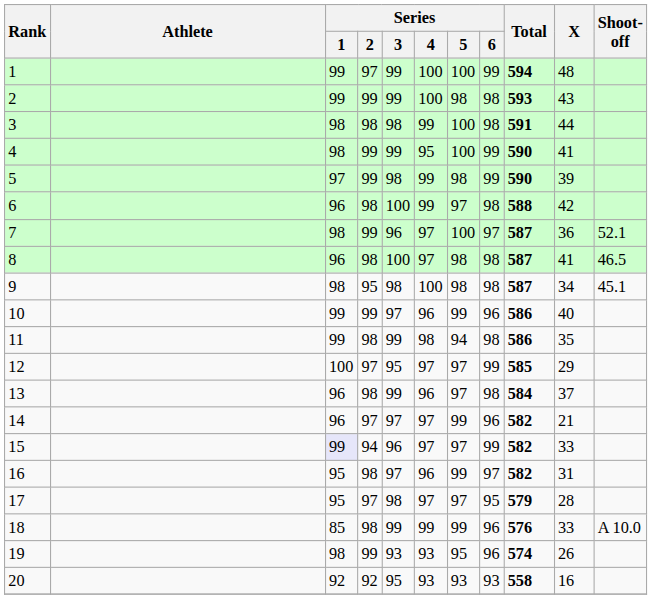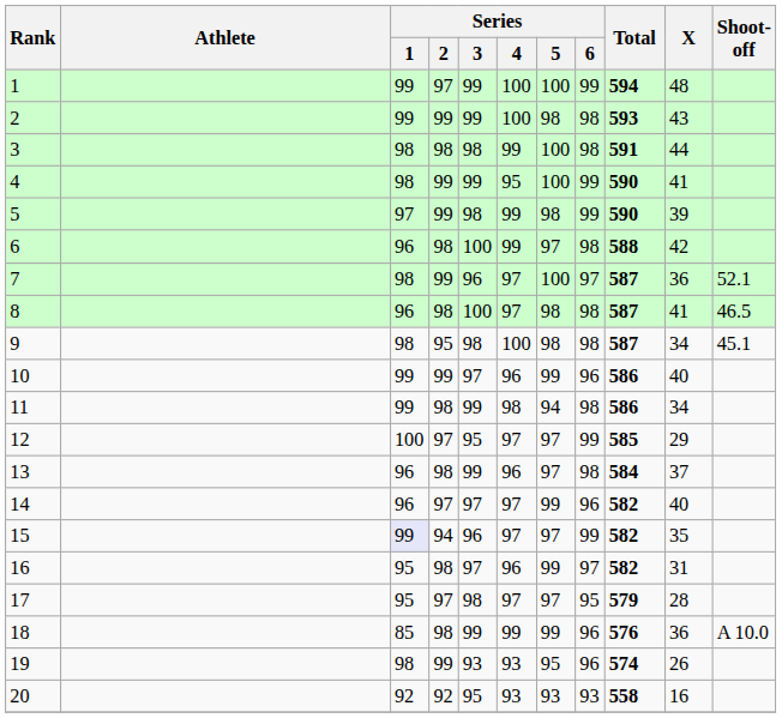 <table class="wikitable" style="font-size:95%" style="width:35em;" style="text-align:center">
 <tr>
 <th rowspan=2>Rank</th>
 <th rowspan=2 width=250>Athlete</th>
 <th colspan=6 width=160>Series</th>
 <th rowspan=2 width=40>Total</th>
 <th rowspan=2 width=30>X</th>
 <th rowspan=2 width=40>Shoot-off</th>
 </tr>
 <tr>
 <th>1</th>
 <th>2</th>
 <th>3</th>
 <th>4</th>
 <th>5</th>
 <th>6</th>
 </tr>
 <tr bgcolor=ccffcc>
 <td>1</td>
 <td align=left></td>
 <td>99</td>
 <td>97</td>
 <td>99</td>
 <td>100</td>
 <td>100</td>
 <td>99</td>
 <td><strong>594</strong></td>
 <td>48</td>
 <td></td>
 </tr>
 <tr bgcolor=ccffcc>
 <td>2</td>
 <td align=left></td>
 <td>99</td>
 <td>99</td>
 <td>99</td>
 <td>100</td>
 <td>98</td>
 <td>98</td>
 <td><strong>593</strong></td>
 <td>43</td>
 <td></td>
 </tr>
 <tr bgcolor=ccffcc>
 <td>3</td>
 <td align=left></td>
 <td>98</td>
 <td>98</td>
 <td>98</td>
 <td>99</td>
 <td>100</td>
 <td>98</td>
 <td><strong>591</strong></td>
 <td>44</td>
 <td></td>
 </tr>
 <tr bgcolor=ccffcc>
 <td>4</td>
 <td align=left></td>
 <td>98</td>
 <td>99</td>
 <td>99</td>
 <td>95</td>
 <td>100</td>
 <td>99</td>
 <td><strong>590</strong></td>
 <td>41</td>
 <td></td>
 </tr>
 <tr bgcolor=ccffcc>
 <td>5</td>
 <td align=left></td>
 <td>97</td>
 <td>99</td>
 <td>98</td>
 <td>99</td>
 <td>98</td>
 <td>99</td>
 <td><strong>590</strong></td>
 <td>39</td>
 <td></td>
 </tr>
 <tr bgcolor=ccffcc>
 <td>6</td>
 <td align=left></td>
 <td>96</td>
 <td>98</td>
 <td>100</td>
 <td>99</td>
 <td>97</td>
 <td>98</td>
 <td><strong>588</strong></td>
 <td>42</td>
 <td></td>
 </tr>
 <tr bgcolor=ccffcc>
 <td>7</td>
 <td align=left></td>
 <td>98</td>
 <td>99</td>
 <td>96</td>
 <td>97</td>
 <td>100</td>
 <td>97</td>
 <td><strong>587</strong></td>
 <td>36</td>
 <td>52.1</td>
 </tr>
 <tr bgcolor=ccffcc>
 <td>8</td>
 <td align=left></td>
 <td>96</td>
 <td>98</td>
 <td>100</td>
 <td>97</td>
 <td>98</td>
 <td>98</td>
 <td><strong>587</strong></td>
 <td>41</td>
 <td>46.5</td>
 </tr>
 <tr>
 <td>9</td>
 <td align=left></td>
 <td>98</td>
 <td>95</td>
 <td>98</td>
 <td>100</td>
 <td>98</td>
 <td>98</td>
 <td><strong>587</strong></td>
 <td>34</td>
 <td>45.1</td>
 </tr>
 <tr>
 <td>10</td>
 <td align=left></td>
 <td>99</td>
 <td>99</td>
 <td>97</td>
 <td>96</td>
 <td>99</td>
 <td>96</td>
 <td><strong>586</strong></td>
 <td>40</td>
 <td></td>
 </tr>
 <tr>
 <td>11</td>
 <td align=left></td>
 <td>99</td>
 <td>98</td>
 <td>99</td>
 <td>98</td>
 <td>94</td>
 <td>98</td>
 <td><strong>586</strong></td>
-<td>35</td>
+<td>34</td>
 <td></td>
 </tr>
 <tr>
 <td>12</td>
 <td align=left></td>
 <td>100</td>
 <td>97</td>
 <td>95</td>
 <td>97</td>
 <td>97</td>
 <td>99</td>
 <td><strong>585</strong></td>
 <td>29</td>
 <td></td>
 </tr>
 <tr>
 <td>13</td>
 <td align=left></td>
 <td>96</td>
 <td>98</td>
 <td>99</td>
 <td>96</td>
 <td>97</td>
 <td>98</td>
 <td><strong>584</strong></td>
 <td>37</td>
 <td></td>
 </tr>
 <tr>
 <td>14</td>
 <td align=left></td>
 <td>96</td>
 <td>97</td>
 <td>97</td>
 <td>97</td>
 <td>99</td>
 <td>96</td>
 <td><strong>582</strong></td>
-<td>21</td>
+<td>40</td>
 <td></td>
 </tr>
 <tr>
 <td>15</td>
 <td align=left></td>
 <td style="background: lavender;">99</td>
 <td>94</td>
 <td>96</td>
 <td>97</td>
 <td>97</td>
 <td>99</td>
 <td><strong>582</strong></td>
-<td>33</td>
+<td>35</td>
 <td></td>
 </tr>
 <tr>
 <td>16</td>
 <td align=left></td>
 <td>95</td>
 <td>98</td>
 <td>97</td>
 <td>96</td>
 <td>99</td>
 <td>97</td>
 <td><strong>582</strong></td>
 <td>31</td>
 <td></td>
 </tr>
 <tr>
 <td>17</td>
 <td align=left></td>
 <td>95</td>
 <td>97</td>
 <td>98</td>
 <td>97</td>
 <td>97</td>
 <td>95</td>
 <td><strong>579</strong></td>
 <td>28</td>
 <td></td>
 </tr>
 <tr>
 <td>18</td>
 <td align=left></td>
 <td>85</td>
 <td>98</td>
 <td>99</td>
 <td>99</td>
 <td>99</td>
 <td>96</td>
 <td><strong>576</strong></td>
-<td>33</td>
+<td>36</td>
 <td>A 10.0</td>
 </tr>
 <tr>
 <td>19</td>
 <td align=left></td>
 <td>98</td>
 <td>99</td>
 <td>93</td>
 <td>93</td>
 <td>95</td>
 <td>96</td>
 <td><strong>574</strong></td>
 <td>26</td>
 <td></td>
 </tr>
 <tr>
 <td>20</td>
 <td align=left></td>
 <td>92</td>
 <td>92</td>
 <td>95</td>
 <td>93</td>
 <td>93</td>
 <td>93</td>
 <td><strong>558</strong></td>
 <td>16</td>
 <td></td>
 </tr>
 <tr>
 </tr>
 </table>
